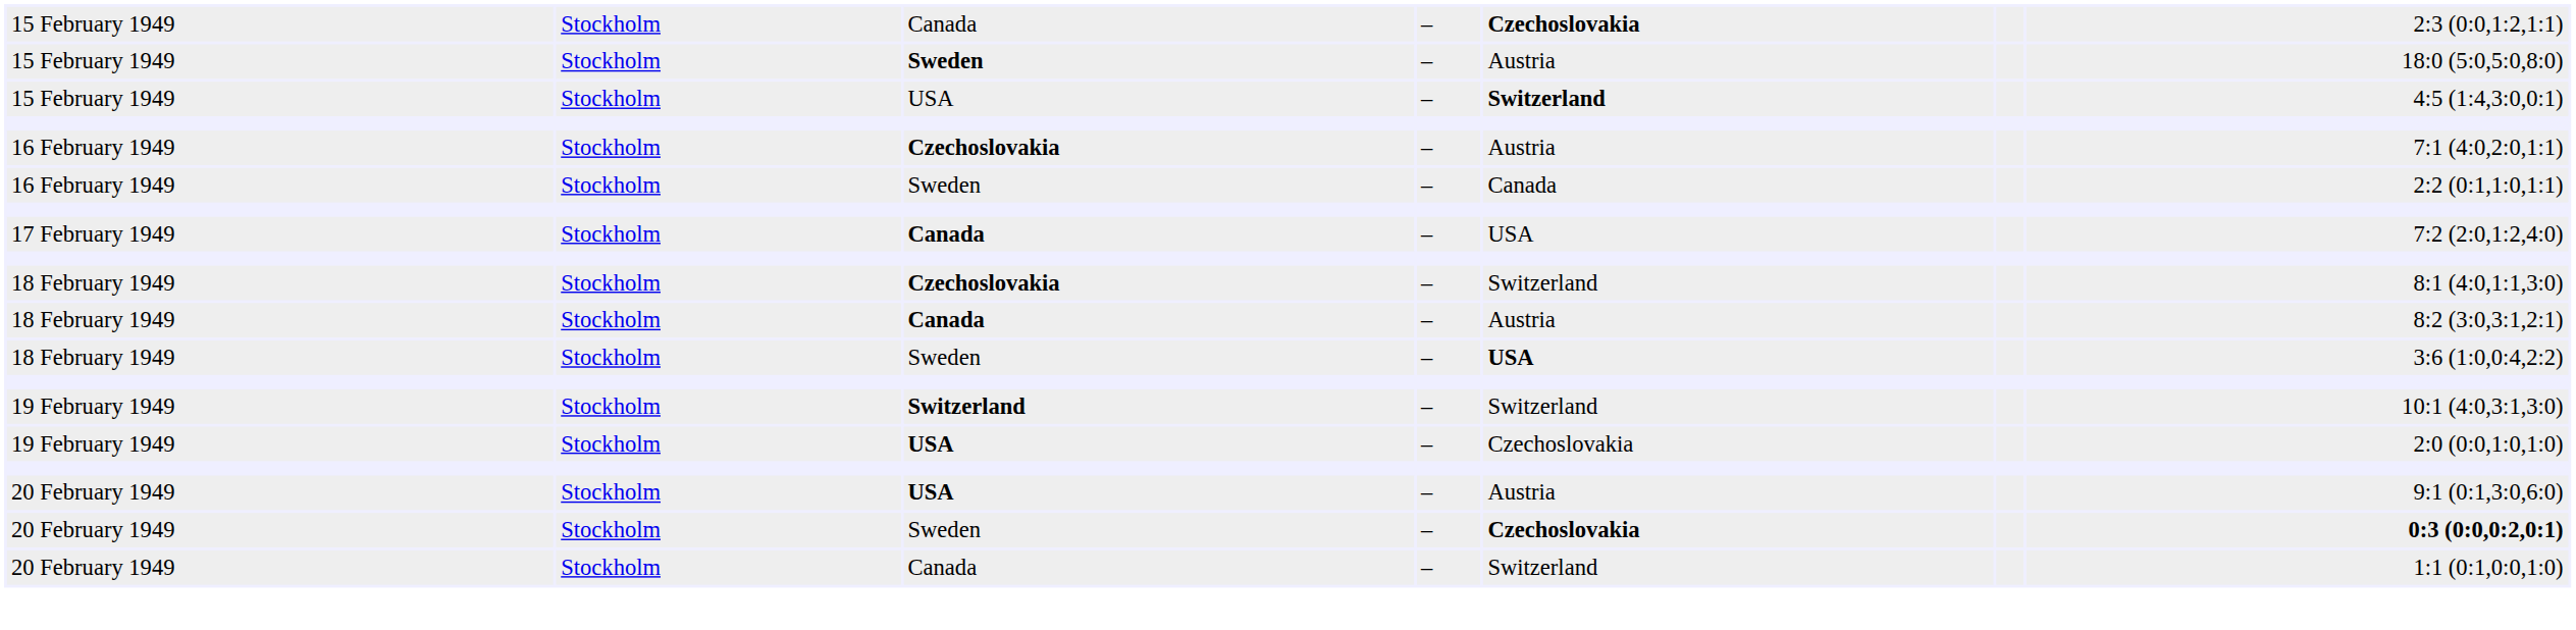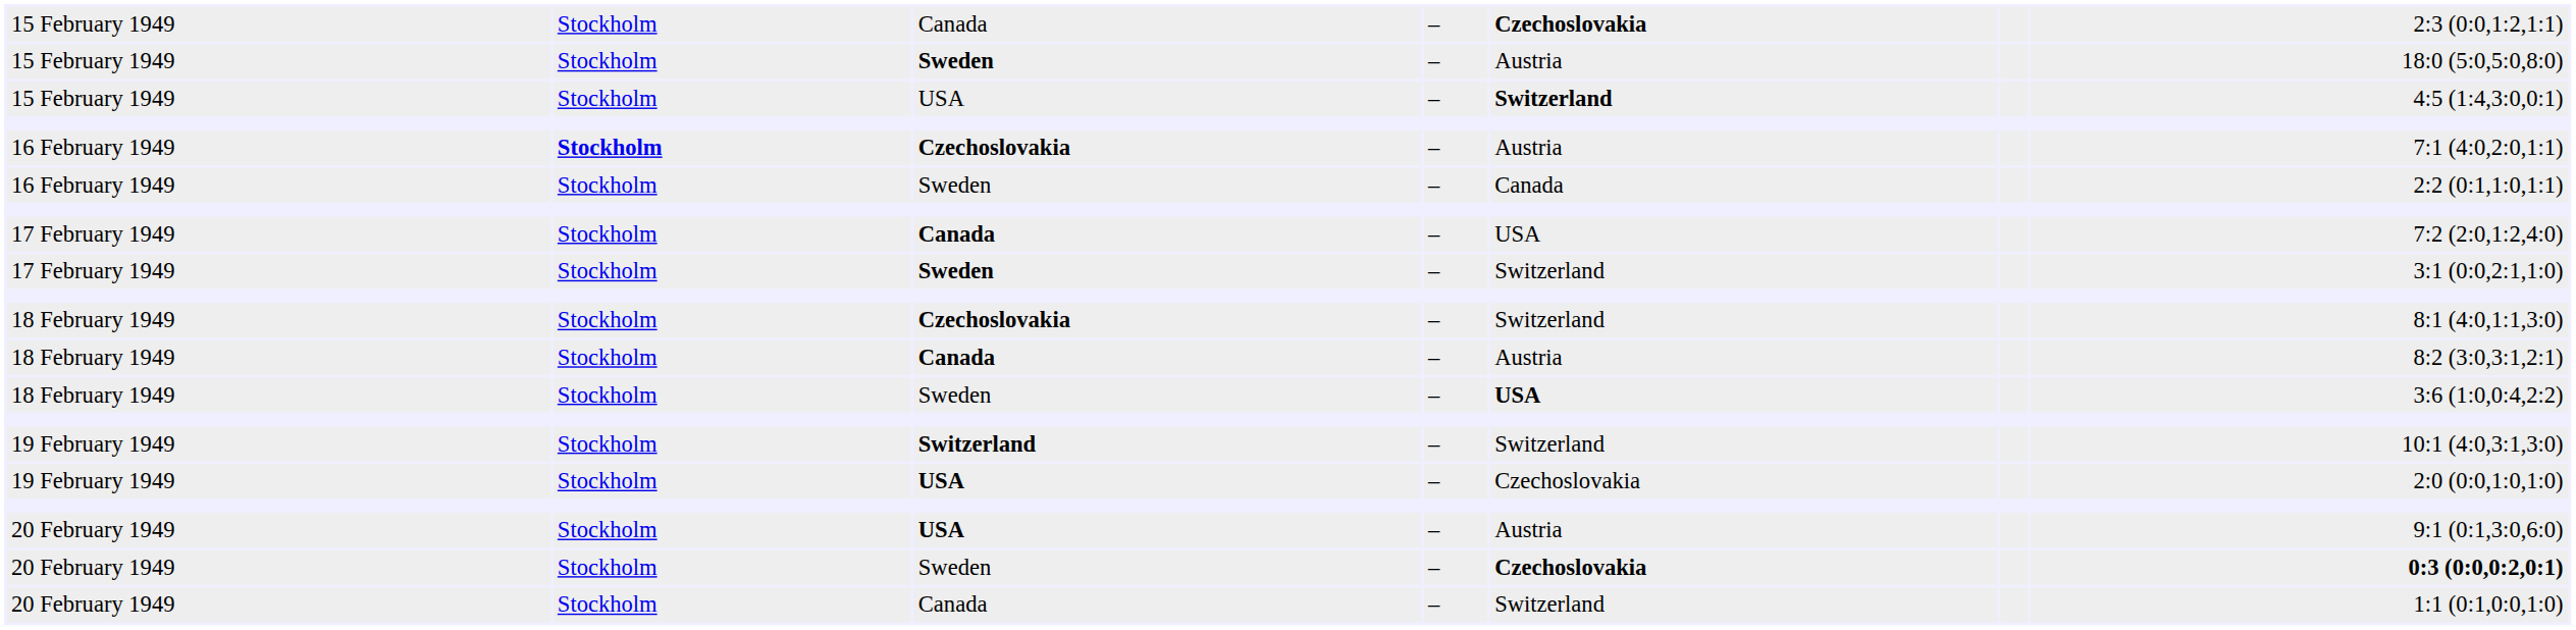 <table cellspacing="2" border="0" cellpadding="3" bgcolor="#EFEFFF" width="90%">
 <tr>
 <td bgcolor="#EEEEEE">15 February 1949</td>
 <td bgcolor="#EEEEEE"><a href='#'>Stockholm</a></td>
 <td bgcolor="#EEEEEE"> Canada</td>
 <td bgcolor="#EEEEEE">–</td>
 <td bgcolor="#EEEEEE"> <strong>Czechoslovakia</strong></td>
 <td bgcolor="#EEEEEE"></td>
 <td bgcolor="#EEEEEE" align="right">2:3 (0:0,1:2,1:1)</td>
 </tr>
 <tr>
 <td bgcolor="#EEEEEE">15 February 1949</td>
 <td bgcolor="#EEEEEE"><a href='#'>Stockholm</a></td>
 <td bgcolor="#EEEEEE"> <strong>Sweden</strong></td>
 <td bgcolor="#EEEEEE">–</td>
 <td bgcolor="#EEEEEE"> Austria</td>
 <td bgcolor="#EEEEEE"></td>
 <td bgcolor="#EEEEEE" align="right">18:0 (5:0,5:0,8:0)</td>
 </tr>
 <tr>
 <td bgcolor="#EEEEEE">15 February 1949</td>
 <td bgcolor="#EEEEEE"><a href='#'>Stockholm</a></td>
 <td bgcolor="#EEEEEE"> USA</td>
 <td bgcolor="#EEEEEE">–</td>
 <td bgcolor="#EEEEEE"> <strong>Switzerland</strong></td>
 <td bgcolor="#EEEEEE"></td>
 <td bgcolor="#EEEEEE" align="right">4:5 (1:4,3:0,0:1)</td>
 </tr>
 <tr>
 <td></td>
 </tr>
 <tr>
 <td bgcolor="#EEEEEE">16 February 1949</td>
-<td bgcolor="#EEEEEE"><a href='#'>Stockholm</a></td>
+<td bgcolor="#EEEEEE"><strong><a href='#'>Stockholm</a></strong></td>
 <td bgcolor="#EEEEEE"> <strong>Czechoslovakia</strong></td>
 <td bgcolor="#EEEEEE">–</td>
 <td bgcolor="#EEEEEE"> Austria</td>
 <td bgcolor="#EEEEEE"></td>
 <td bgcolor="#EEEEEE" align="right">7:1 (4:0,2:0,1:1)</td>
 </tr>
 <tr>
 <td bgcolor="#EEEEEE">16 February 1949</td>
 <td bgcolor="#EEEEEE"><a href='#'>Stockholm</a></td>
 <td bgcolor="#EEEEEE"> Sweden</td>
 <td bgcolor="#EEEEEE">–</td>
 <td bgcolor="#EEEEEE"> Canada</td>
 <td bgcolor="#EEEEEE"></td>
 <td bgcolor="#EEEEEE" align="right">2:2 (0:1,1:0,1:1)</td>
 </tr>
 <tr>
 <td></td>
 </tr>
 <tr>
 <td bgcolor="#EEEEEE">17 February 1949</td>
 <td bgcolor="#EEEEEE"><a href='#'>Stockholm</a></td>
 <td bgcolor="#EEEEEE"> <strong>Canada</strong></td>
 <td bgcolor="#EEEEEE">–</td>
 <td bgcolor="#EEEEEE"> USA</td>
 <td bgcolor="#EEEEEE"></td>
 <td bgcolor="#EEEEEE" align="right">7:2 (2:0,1:2,4:0)</td>
+</tr>
+<tr>
+<td bgcolor="#EEEEEE">17 February 1949</td>
+<td bgcolor="#EEEEEE"><a href='#'>Stockholm</a></td>
+<td bgcolor="#EEEEEE"> <strong>Sweden</strong></td>
+<td bgcolor="#EEEEEE">–</td>
+<td bgcolor="#EEEEEE"> Switzerland</td>
+<td bgcolor="#EEEEEE"></td>
+<td bgcolor="#EEEEEE" align="right">3:1 (0:0,2:1,1:0)</td>
 </tr>
 <tr>
 <td></td>
 </tr>
 <tr>
 <td bgcolor="#EEEEEE">18 February 1949</td>
 <td bgcolor="#EEEEEE"><a href='#'>Stockholm</a></td>
 <td bgcolor="#EEEEEE"> <strong>Czechoslovakia</strong></td>
 <td bgcolor="#EEEEEE">–</td>
 <td bgcolor="#EEEEEE"> Switzerland</td>
 <td bgcolor="#EEEEEE"></td>
 <td bgcolor="#EEEEEE" align="right">8:1 (4:0,1:1,3:0)</td>
 </tr>
 <tr>
 <td bgcolor="#EEEEEE">18 February 1949</td>
 <td bgcolor="#EEEEEE"><a href='#'>Stockholm</a></td>
 <td bgcolor="#EEEEEE"> <strong>Canada</strong></td>
 <td bgcolor="#EEEEEE">–</td>
 <td bgcolor="#EEEEEE"> Austria</td>
 <td bgcolor="#EEEEEE"></td>
 <td bgcolor="#EEEEEE" align="right">8:2 (3:0,3:1,2:1)</td>
 </tr>
 <tr>
 <td bgcolor="#EEEEEE">18 February 1949</td>
 <td bgcolor="#EEEEEE"><a href='#'>Stockholm</a></td>
 <td bgcolor="#EEEEEE"> Sweden</td>
 <td bgcolor="#EEEEEE">–</td>
 <td bgcolor="#EEEEEE"> <strong>USA</strong></td>
 <td bgcolor="#EEEEEE"></td>
 <td bgcolor="#EEEEEE" align="right">3:6 (1:0,0:4,2:2)</td>
 </tr>
 <tr>
 <td></td>
 </tr>
 <tr>
 <td bgcolor="#EEEEEE">19 February 1949</td>
 <td bgcolor="#EEEEEE"><a href='#'>Stockholm</a></td>
 <td bgcolor="#EEEEEE"> <strong>Switzerland</strong></td>
 <td bgcolor="#EEEEEE">–</td>
 <td bgcolor="#EEEEEE"> Switzerland</td>
 <td bgcolor="#EEEEEE"></td>
 <td bgcolor="#EEEEEE" align="right">10:1 (4:0,3:1,3:0)</td>
 </tr>
 <tr>
 <td bgcolor="#EEEEEE">19 February 1949</td>
 <td bgcolor="#EEEEEE"><a href='#'>Stockholm</a></td>
 <td bgcolor="#EEEEEE"> <strong>USA</strong></td>
 <td bgcolor="#EEEEEE">–</td>
 <td bgcolor="#EEEEEE"> Czechoslovakia</td>
 <td bgcolor="#EEEEEE"></td>
 <td bgcolor="#EEEEEE" align="right">2:0 (0:0,1:0,1:0)</td>
 </tr>
 <tr>
 <td></td>
 </tr>
 <tr>
 <td bgcolor="#EEEEEE">20 February 1949</td>
 <td bgcolor="#EEEEEE"><a href='#'>Stockholm</a></td>
 <td bgcolor="#EEEEEE"> <strong>USA</strong></td>
 <td bgcolor="#EEEEEE">–</td>
 <td bgcolor="#EEEEEE"> Austria</td>
 <td bgcolor="#EEEEEE"></td>
 <td bgcolor="#EEEEEE" align="right">9:1 (0:1,3:0,6:0)</td>
 </tr>
 <tr>
 <td bgcolor="#EEEEEE">20 February 1949</td>
 <td bgcolor="#EEEEEE"><a href='#'>Stockholm</a></td>
 <td bgcolor="#EEEEEE"> Sweden</td>
 <td bgcolor="#EEEEEE">–</td>
 <td bgcolor="#EEEEEE"> <strong>Czechoslovakia</strong></td>
 <td bgcolor="#EEEEEE"></td>
 <td bgcolor="#EEEEEE" align="right"><strong>0:3 (0:0,0:2,0:1)</strong></td>
 </tr>
 <tr>
 <td bgcolor="#EEEEEE">20 February 1949</td>
 <td bgcolor="#EEEEEE"><a href='#'>Stockholm</a></td>
 <td bgcolor="#EEEEEE"> Canada</td>
 <td bgcolor="#EEEEEE">–</td>
 <td bgcolor="#EEEEEE"> Switzerland</td>
 <td bgcolor="#EEEEEE"></td>
 <td bgcolor="#EEEEEE" align="right">1:1 (0:1,0:0,1:0)</td>
 </tr>
 </table>
